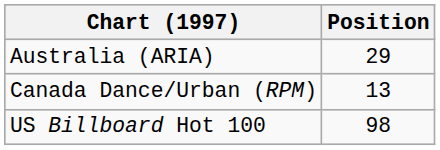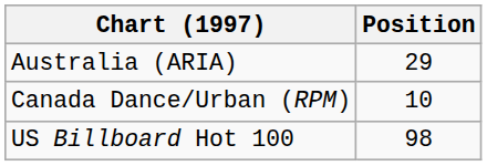 <table class="wikitable sortable">
 <tr>
 <th>Chart (1997)</th>
 <th>Position</th>
 </tr>
 <tr>
 <td>Australia (ARIA)</td>
 <td align="center">29</td>
 </tr>
 <tr>
 <td>Canada Dance/Urban (<em>RPM</em>)</td>
-<td align="center">13</td>
+<td align="center">10</td>
 </tr>
 <tr>
 <td>US <em>Billboard</em> Hot 100</td>
 <td style="text-align:center;">98</td>
 </tr>
 </table>
